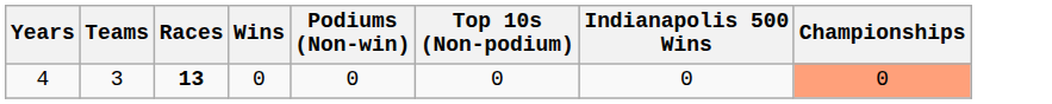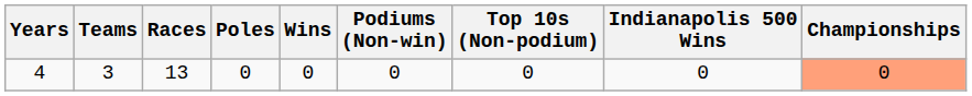 <table class="wikitable" style="text-align:center; font-size:95%">
 <tr>
 <th>Years</th>
 <th>Teams</th>
 <th>Races</th>
+<th>Poles</th>
 <th>Wins</th>
 <th>Podiums<br>(Non-win)</th>
 <th>Top 10s<br>(Non-podium)</th>
 <th>Indianapolis 500<br>Wins</th>
 <th>Championships</th>
 </tr>
 <tr>
 <td>4</td>
 <td>3</td>
-<td><strong>13</strong></td>
+<td>13</td>
+<td>0</td>
 <td>0</td>
 <td>0</td>
 <td>0</td>
 <td>0</td>
 <td style="background: lightsalmon;">0</td>
 </tr>
 </table>
